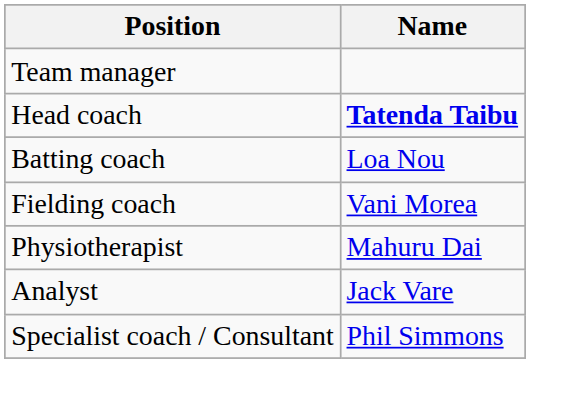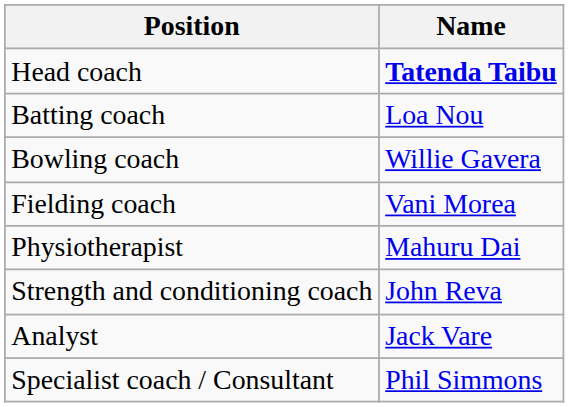 <table class="wikitable">
 <tr>
 <th>Position</th>
 <th>Name</th>
-</tr>
-<tr>
-<td>Team manager</td>
-<td></td>
 </tr>
 <tr>
 <td>Head coach</td>
 <td><strong><a href='#'>Tatenda Taibu</a></strong></td>
 </tr>
 <tr>
 <td>Batting coach</td>
 <td><a href='#'>Loa Nou</a></td>
 </tr>
 <tr>
+<td>Bowling coach</td>
+<td><a href='#'>Willie Gavera</a></td>
+</tr>
+<tr>
 <td>Fielding coach</td>
 <td><a href='#'>Vani Morea</a></td>
 </tr>
 <tr>
 <td>Physiotherapist</td>
 <td><a href='#'>Mahuru Dai</a></td>
+</tr>
+<tr>
+<td>Strength and conditioning coach</td>
+<td><a href='#'>John Reva</a></td>
 </tr>
 <tr>
 <td>Analyst</td>
 <td><a href='#'>Jack Vare</a></td>
 </tr>
 <tr>
 <td>Specialist coach / Consultant</td>
 <td><a href='#'>Phil Simmons</a></td>
 </tr>
 </table>
